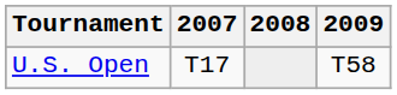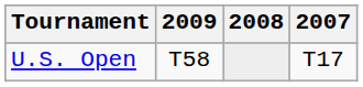 <table class="wikitable" style="font-size:95%;text-align:center;">
 <tr>
 <th>Tournament</th>
+<th>2009</th>
+<th>2008</th>
 <th>2007</th>
-<th>2008</th>
-<th>2009</th>
 </tr>
 <tr>
 <td align=left><a href='#'>U.S. Open</a></td>
+<td>T58</td>
+<td style="background:#eeeeee;"></td>
 <td>T17</td>
-<td style="background:#eeeeee;"></td>
-<td>T58</td>
 </tr>
 </table>
